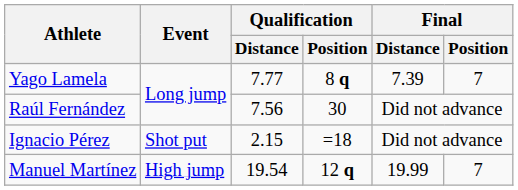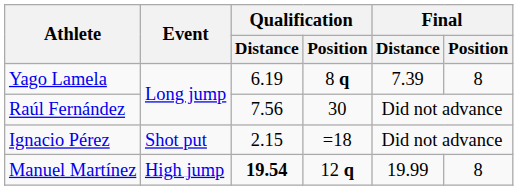 <table class=wikitable style="font-size:90%">
 <tr>
 <th rowspan="2">Athlete</th>
 <th rowspan="2">Event</th>
 <th colspan="2">Qualification</th>
 <th colspan="2">Final</th>
 </tr>
 <tr style="font-size:95%">
 <th>Distance</th>
 <th>Position</th>
 <th>Distance</th>
 <th>Position</th>
 </tr>
 <tr align=center>
 <td align=left><a href='#'>Yago Lamela</a></td>
 <td align=left rowspan=2><a href='#'>Long jump</a></td>
-<td>7.77</td>
+<td>6.19</td>
 <td>8 <strong>q</strong></td>
 <td>7.39</td>
-<td>7</td>
+<td>8</td>
 </tr>
 <tr align=center>
 <td align=left><a href='#'>Raúl Fernández</a></td>
 <td>7.56</td>
 <td>30</td>
 <td colspan=2>Did not advance</td>
 </tr>
 <tr align=center>
 <td align=left><a href='#'>Ignacio Pérez</a></td>
 <td align=left><a href='#'>Shot put</a></td>
 <td>2.15</td>
 <td>=18</td>
 <td colspan=2>Did not advance</td>
 </tr>
 <tr align=center>
 <td align=left><a href='#'>Manuel Martínez</a></td>
 <td align=left><a href='#'>High jump</a></td>
-<td>19.54</td>
+<td><strong>19.54</strong></td>
 <td>12 <strong>q</strong></td>
 <td>19.99 <strong></strong></td>
-<td>7</td>
+<td>8</td>
 </tr>
 </table>
